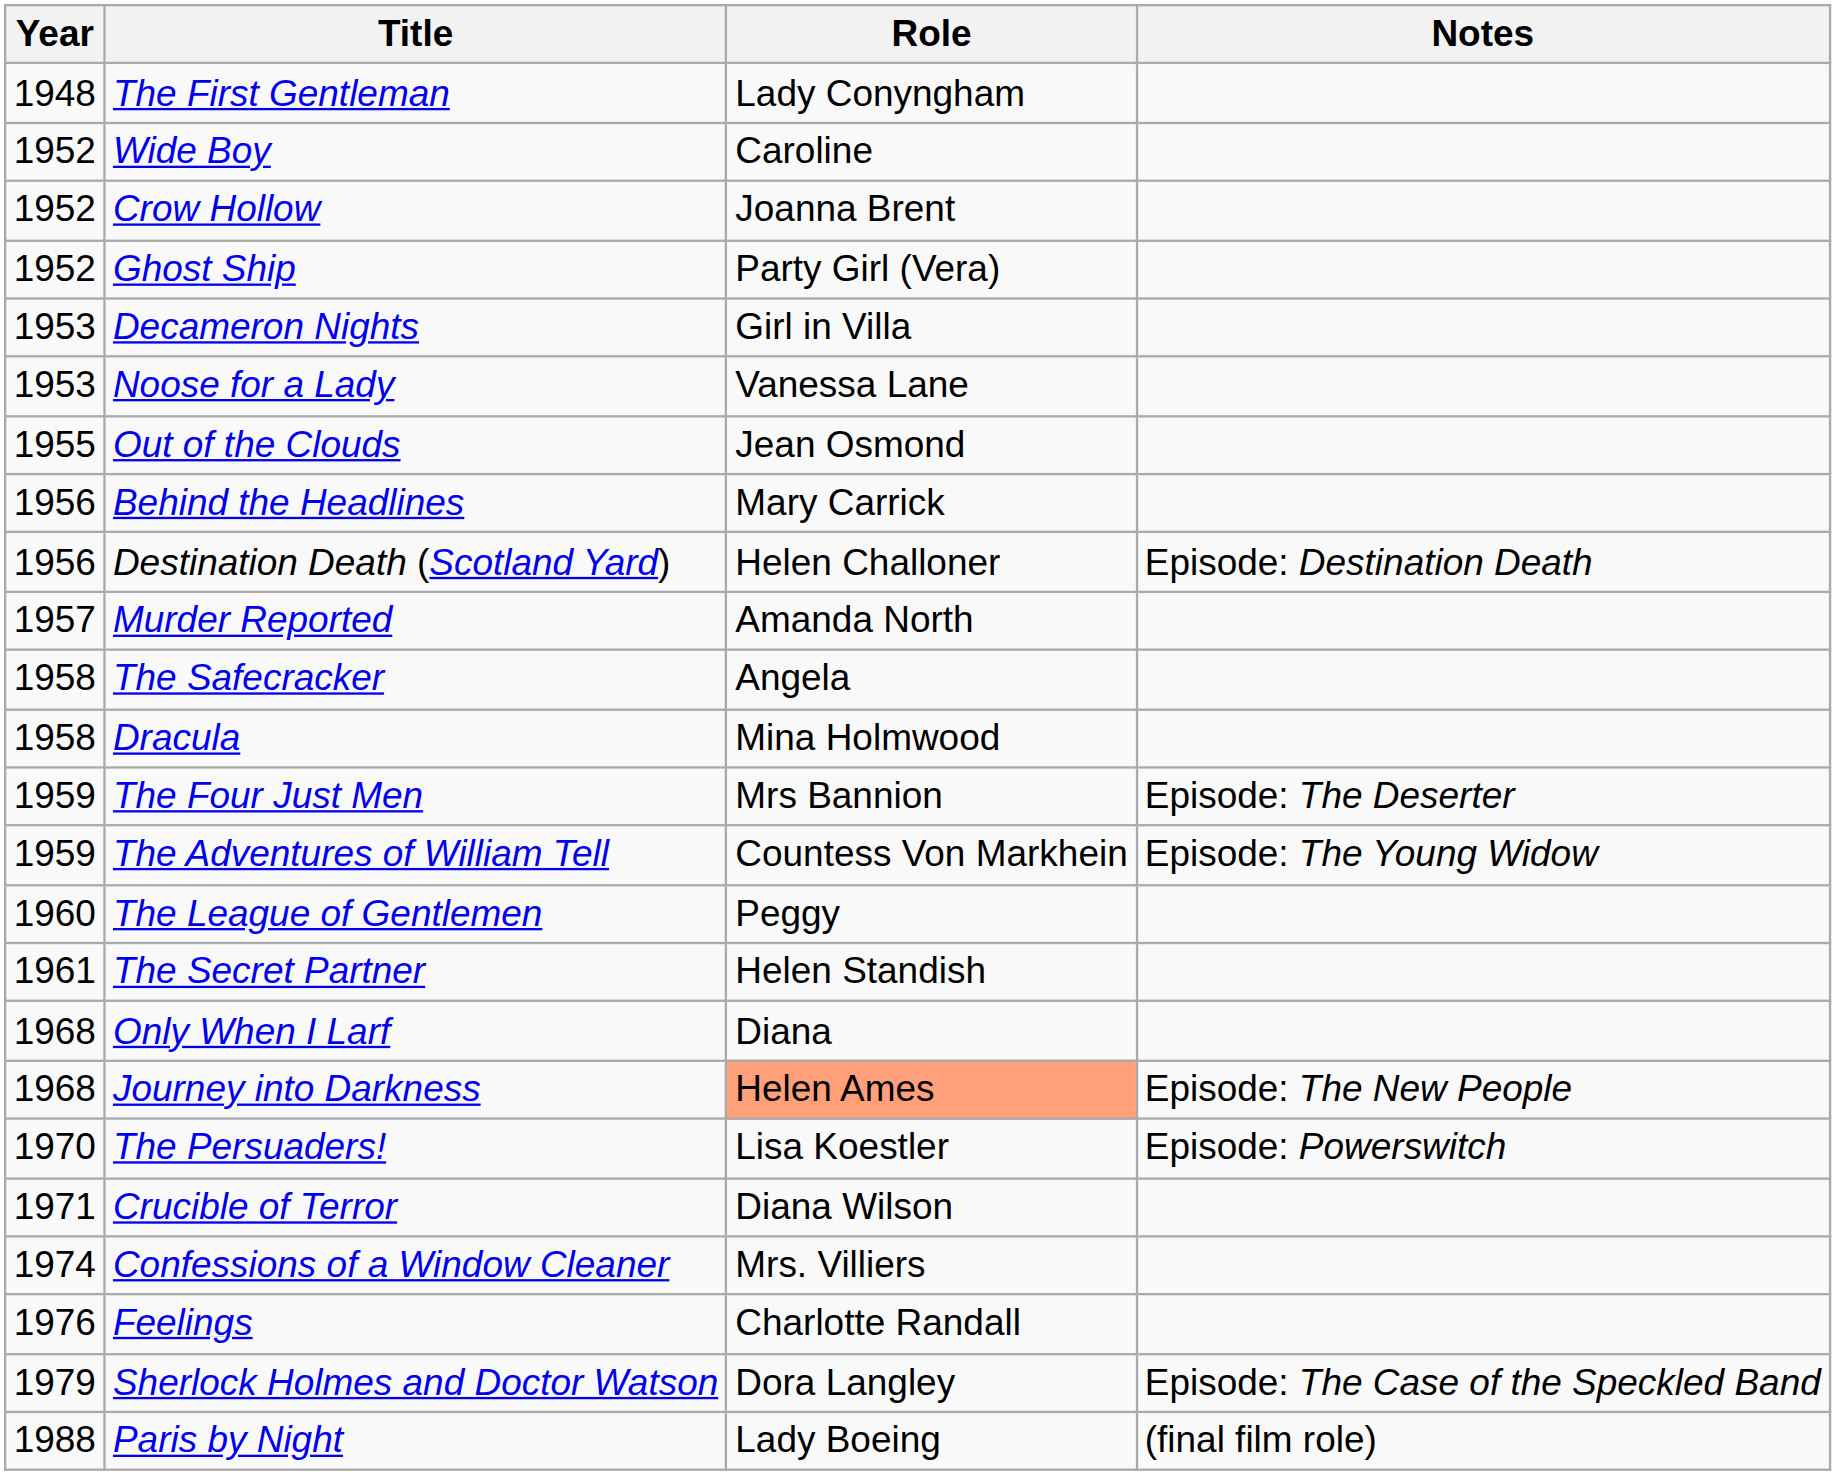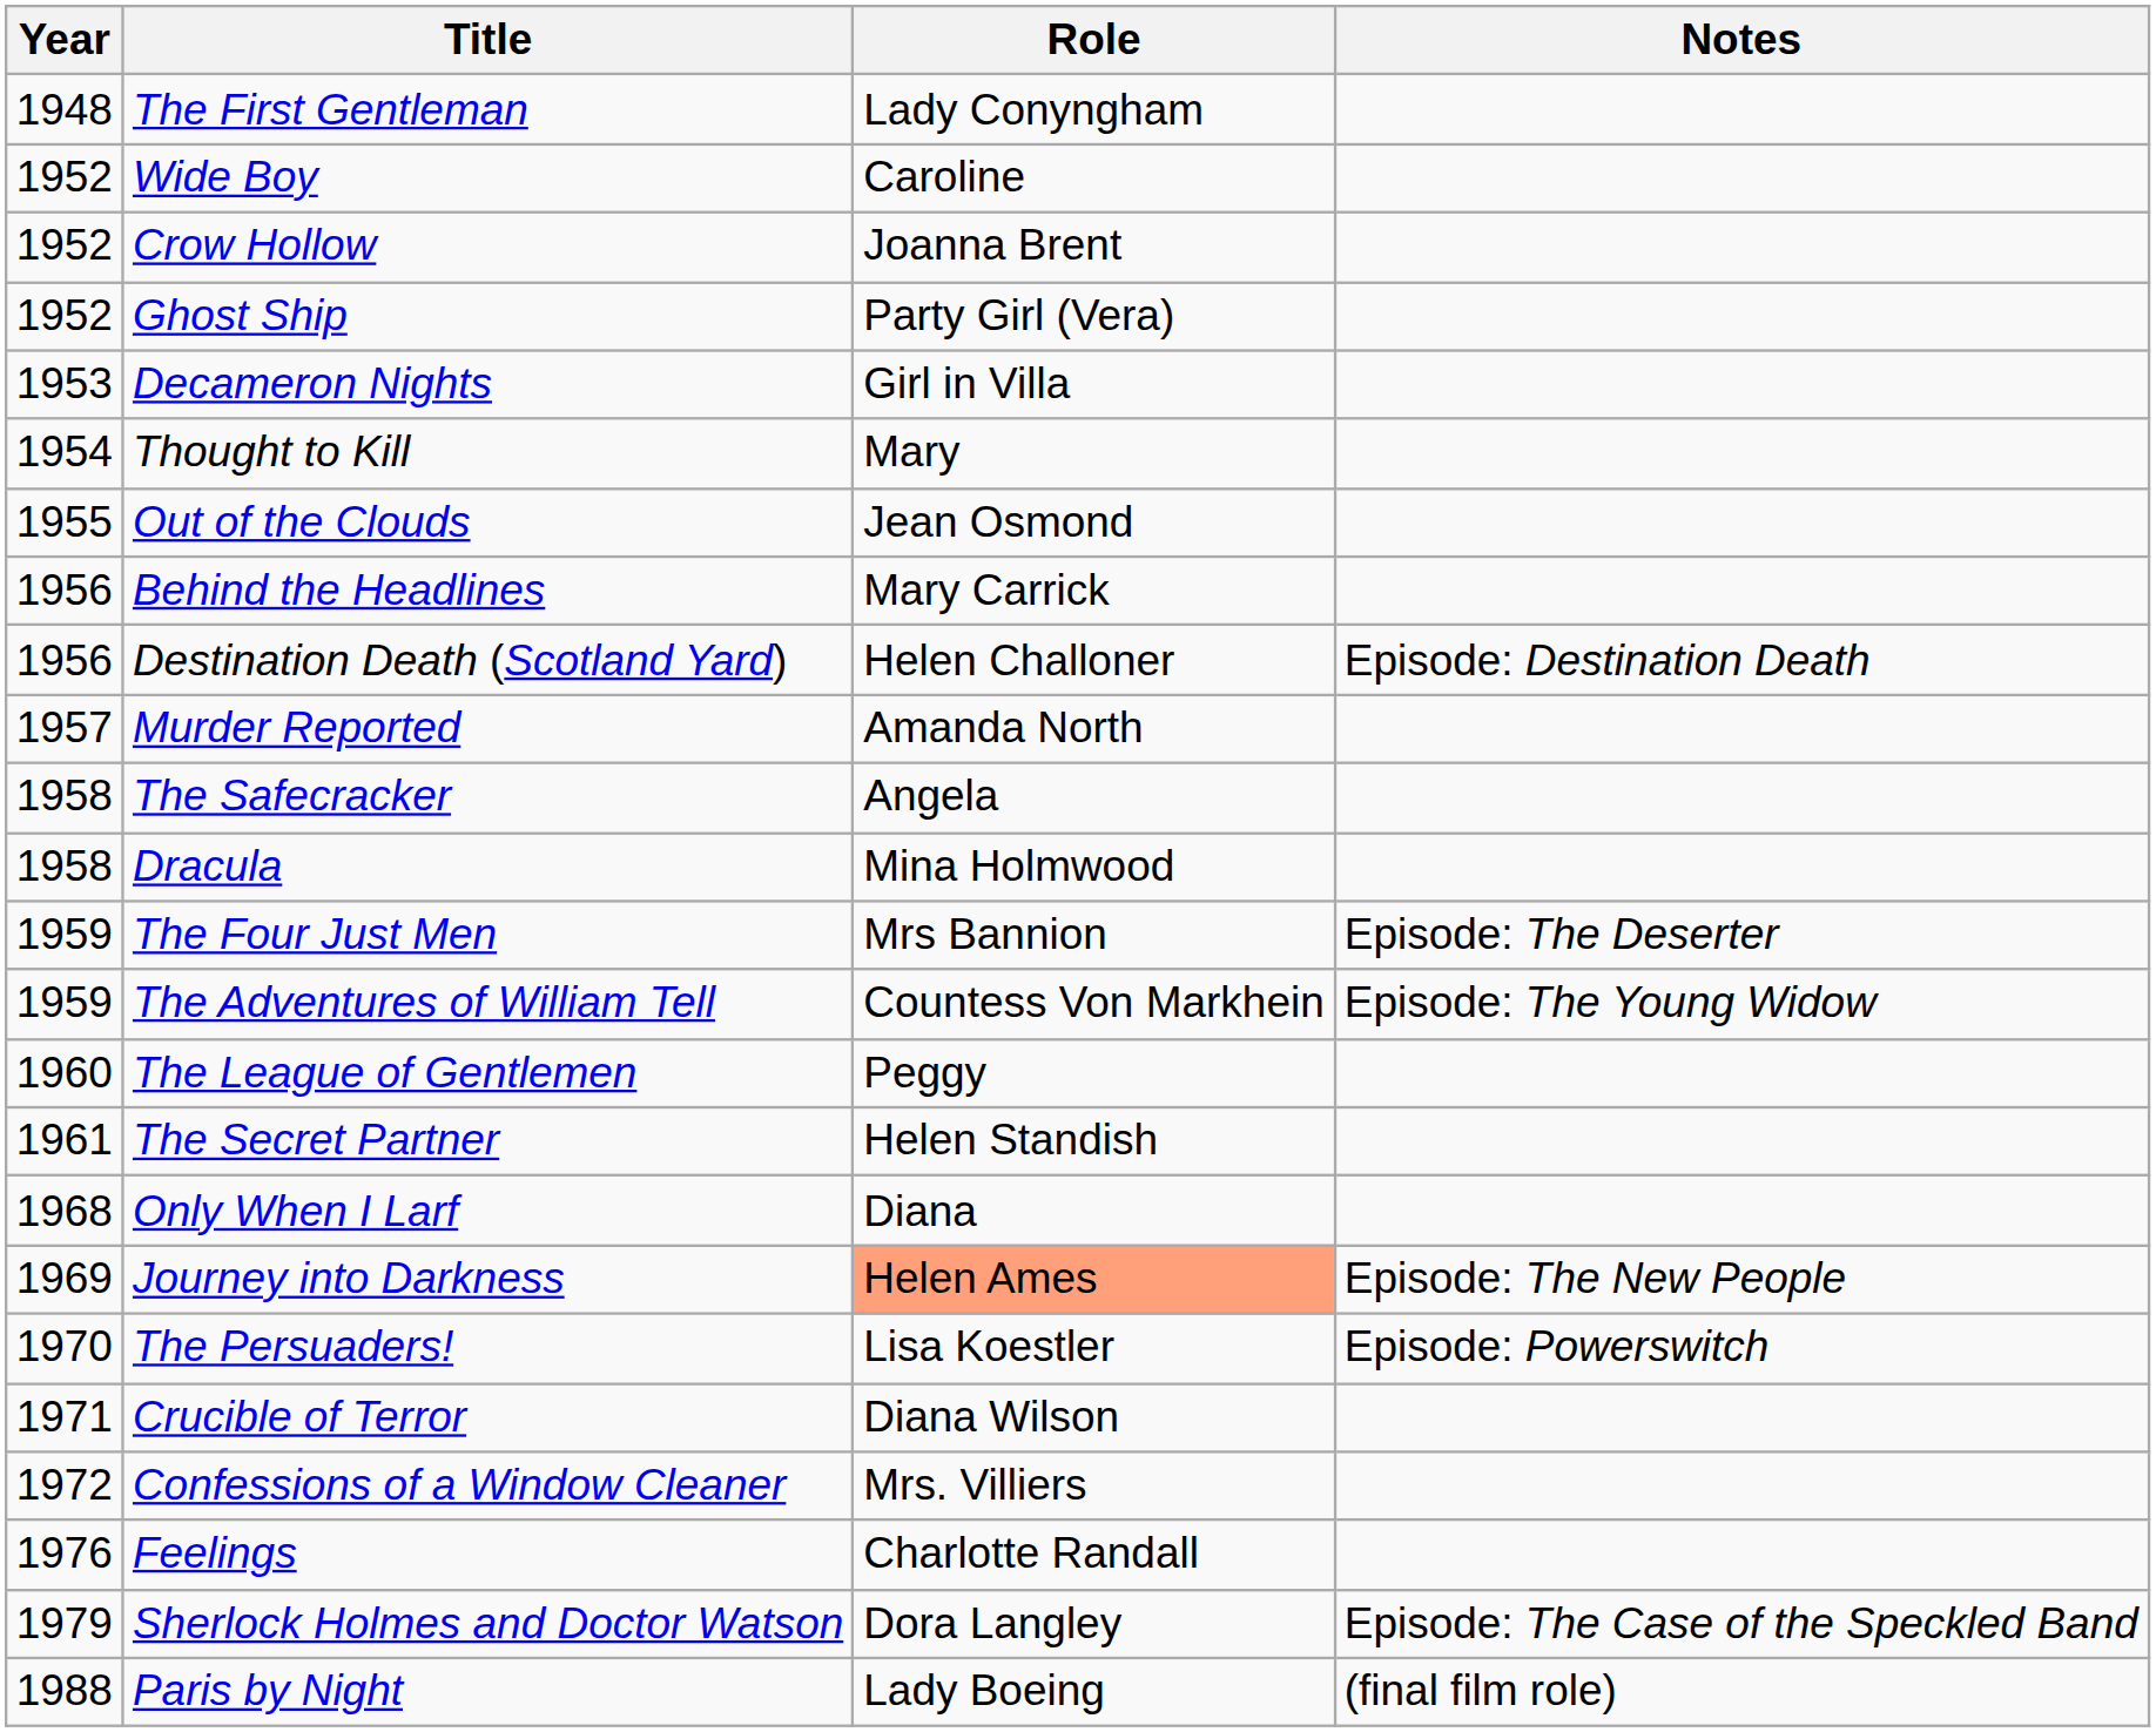 <table class="wikitable">
 <tr>
 <th>Year</th>
 <th>Title</th>
 <th>Role</th>
 <th>Notes</th>
 </tr>
 <tr>
 <td>1948</td>
 <td><em><a href='#'>The First Gentleman</a></em></td>
 <td>Lady Conyngham</td>
 <td></td>
 </tr>
 <tr>
 <td>1952</td>
 <td><em><a href='#'>Wide Boy</a></em></td>
 <td>Caroline</td>
 <td></td>
 </tr>
 <tr>
 <td>1952</td>
 <td><em><a href='#'>Crow Hollow</a></em></td>
 <td>Joanna Brent</td>
 <td></td>
 </tr>
 <tr>
 <td>1952</td>
 <td><em><a href='#'>Ghost Ship</a></em></td>
 <td>Party Girl (Vera)</td>
 <td></td>
 </tr>
 <tr>
 <td>1953</td>
 <td><em><a href='#'>Decameron Nights</a></em></td>
 <td>Girl in Villa</td>
 <td></td>
 </tr>
 <tr>
-<td>1953</td>
-<td><em><a href='#'>Noose for a Lady</a></em></td>
-<td>Vanessa Lane</td>
+<td>1954</td>
+<td><em>Thought to Kill</em></td>
+<td>Mary</td>
 <td></td>
 </tr>
 <tr>
 <td>1955</td>
 <td><em><a href='#'>Out of the Clouds</a></em></td>
 <td>Jean Osmond</td>
 <td></td>
 </tr>
 <tr>
 <td>1956</td>
 <td><em><a href='#'>Behind the Headlines</a></em></td>
 <td>Mary Carrick</td>
 <td></td>
 </tr>
 <tr>
 <td>1956</td>
 <td><em>Destination Death</em> (<em><a href='#'>Scotland Yard</a></em>)</td>
 <td>Helen Challoner</td>
 <td>Episode: <em>Destination Death</em></td>
 </tr>
 <tr>
 <td>1957</td>
 <td><em><a href='#'>Murder Reported</a></em></td>
 <td>Amanda North</td>
 <td></td>
 </tr>
 <tr>
 <td>1958</td>
 <td><em><a href='#'>The Safecracker</a></em></td>
 <td>Angela</td>
 <td></td>
 </tr>
 <tr>
 <td>1958</td>
 <td><em><a href='#'>Dracula</a></em></td>
 <td>Mina Holmwood</td>
 <td></td>
 </tr>
 <tr>
 <td>1959</td>
 <td><em><a href='#'>The Four Just Men</a></em></td>
 <td>Mrs Bannion</td>
 <td>Episode: <em>The Deserter</em></td>
 </tr>
 <tr>
 <td>1959</td>
 <td><em><a href='#'>The Adventures of William Tell</a></em></td>
 <td>Countess Von Markhein</td>
 <td>Episode: <em>The Young Widow</em></td>
 </tr>
 <tr>
 <td>1960</td>
 <td><em><a href='#'>The League of Gentlemen</a></em></td>
 <td>Peggy</td>
 <td></td>
 </tr>
 <tr>
 <td>1961</td>
 <td><em><a href='#'>The Secret Partner</a></em></td>
 <td>Helen Standish</td>
 <td></td>
 </tr>
 <tr>
 <td>1968</td>
 <td><em><a href='#'>Only When I Larf</a></em></td>
 <td>Diana</td>
 <td></td>
 </tr>
 <tr>
-<td>1968</td>
+<td>1969</td>
 <td><em><a href='#'>Journey into Darkness</a></em></td>
 <td style="background: lightsalmon;">Helen Ames</td>
 <td>Episode: <em>The New People</em></td>
 </tr>
 <tr>
 <td>1970</td>
 <td><em><a href='#'>The Persuaders!</a></em></td>
 <td>Lisa Koestler</td>
 <td>Episode: <em>Powerswitch</em></td>
 </tr>
 <tr>
 <td>1971</td>
 <td><em><a href='#'>Crucible of Terror</a></em></td>
 <td>Diana Wilson</td>
 <td></td>
 </tr>
 <tr>
-<td>1974</td>
+<td>1972</td>
 <td><em><a href='#'>Confessions of a Window Cleaner</a></em></td>
 <td>Mrs. Villiers</td>
 <td></td>
 </tr>
 <tr>
 <td>1976</td>
 <td><em><a href='#'>Feelings</a></em></td>
 <td>Charlotte Randall</td>
 <td></td>
 </tr>
 <tr>
 <td>1979</td>
 <td><em><a href='#'>Sherlock Holmes and Doctor Watson</a></em></td>
 <td>Dora Langley</td>
 <td>Episode: <em>The Case of the Speckled Band</em></td>
 </tr>
 <tr>
 <td>1988</td>
 <td><em><a href='#'>Paris by Night</a></em></td>
 <td>Lady Boeing</td>
 <td>(final film role)</td>
 </tr>
 </table>
